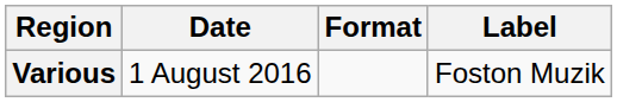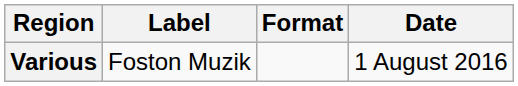 <table class="wikitable plainrowheaders">
 <tr>
 <th scope="col">Region</th>
+<th scope="col">Label</th>
+<th scope="col">Format</th>
 <th scope="col">Date</th>
-<th scope="col">Format</th>
-<th scope="col">Label</th>
 </tr>
 <tr>
 <th scope="row">Various</th>
+<td>Foston Muzik</td>
+<td></td>
 <td>1 August 2016</td>
-<td></td>
-<td>Foston Muzik</td>
 </tr>
 </table>
